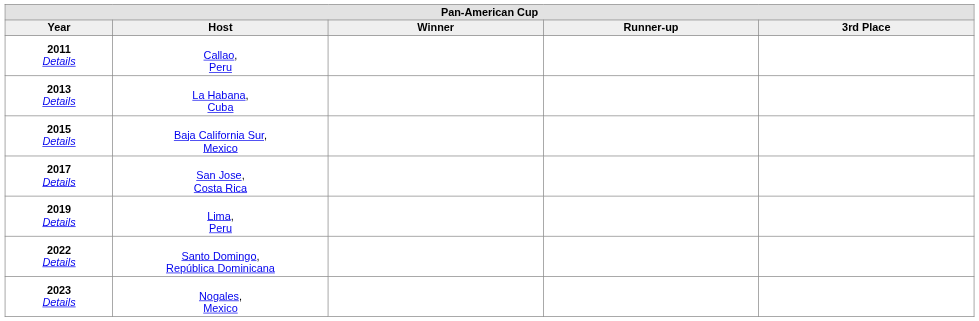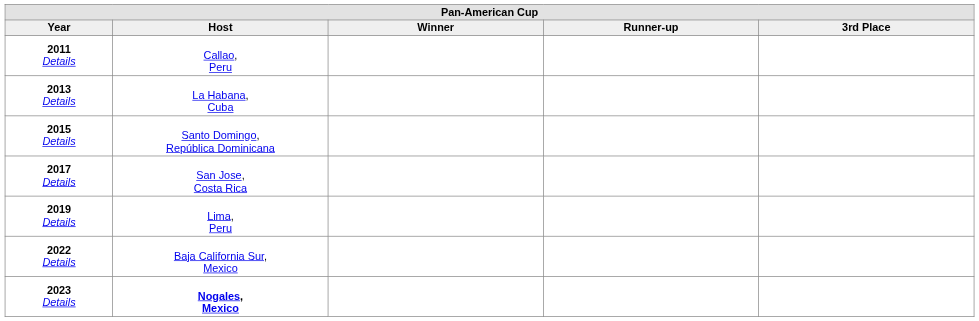 <table class="toccolours" border="1" cellpadding="2" style="border-collapse: collapse; text-align: center; width: 90%; margin: 0 auto;">
 <tr style= "background: #e2e2e2;">
 <th colspan=6 width=100%>Pan-American Cup</th>
 </tr>
 <tr style="background: #efefef;">
 <th width=10%>Year</th>
 <th width=20%>Host</th>
 <th width=20%>Winner</th>
 <th width=20%>Runner-up</th>
 <th width=20%>3rd Place</th>
 </tr>
 <tr align=center>
 <td><strong>2011</strong><br><em><a href='#'>Details</a></em></td>
 <td><br><a href='#'>Callao</a>,<br> <a href='#'>Peru</a></td>
 <td><strong></strong></td>
 <td></td>
 <td></td>
 </tr>
 <tr align=center>
 <td><strong>2013</strong><br><em><a href='#'>Details</a></em></td>
 <td><br><a href='#'>La Habana</a>,<br> <a href='#'>Cuba</a></td>
 <td><strong></strong></td>
 <td></td>
 <td></td>
 </tr>
 <tr align=center>
 <td><strong>2015</strong><br><em><a href='#'>Details</a></em></td>
-<td><br><a href='#'>Baja California Sur</a>,<br> <a href='#'>Mexico</a></td>
+<td><br><a href='#'>Santo Domingo</a>,<br> <a href='#'>República Dominicana</a></td>
 <td><strong></strong></td>
 <td></td>
 <td></td>
 </tr>
 <tr align=center>
 <td><strong>2017</strong><br><em><a href='#'>Details</a></em></td>
 <td><br><a href='#'>San Jose</a>,<br> <a href='#'>Costa Rica</a></td>
 <td><strong></strong></td>
 <td></td>
 <td></td>
 </tr>
 <tr align=center>
 <td><strong>2019</strong><br><em><a href='#'>Details</a></em></td>
 <td><br><a href='#'>Lima</a>,<br> <a href='#'>Peru</a></td>
 <td><strong></strong></td>
 <td></td>
 <td></td>
 </tr>
 <tr align=center>
 <td><strong>2022</strong><br><em><a href='#'>Details</a></em></td>
-<td><br><a href='#'>Santo Domingo</a>,<br> <a href='#'>República Dominicana</a></td>
+<td><br><a href='#'>Baja California Sur</a>,<br> <a href='#'>Mexico</a></td>
 <td><strong></strong></td>
 <td></td>
 <td></td>
 </tr>
 <tr align=center>
 <td><strong>2023</strong><br><em><a href='#'>Details</a></em></td>
-<td><br><a href='#'>Nogales</a>,<br> <a href='#'>Mexico</a></td>
+<td><strong><br><a href='#'>Nogales</a>,<br> <a href='#'>Mexico</a></strong></td>
 <td><strong></strong></td>
 <td></td>
 <td></td>
 </tr>
 </table>
